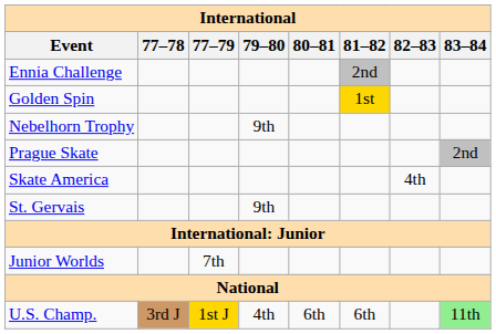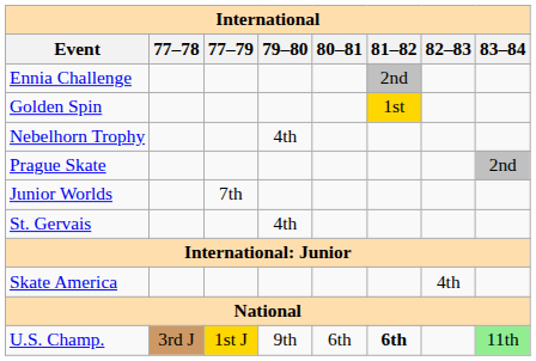 <table class="wikitable" style="text-align:center">
 <tr>
 <th colspan="8" style="background-color: #ffdead; " align="center">International</th>
 </tr>
 <tr>
 <th>Event</th>
 <th>77–78</th>
 <th>77–79</th>
 <th>79–80</th>
 <th>80–81</th>
 <th>81–82</th>
 <th>82–83</th>
 <th>83–84</th>
 </tr>
 <tr>
 <td align=left><a href='#'>Ennia Challenge</a></td>
 <td></td>
 <td></td>
 <td></td>
 <td></td>
 <td bgcolor=silver>2nd</td>
 <td></td>
 <td></td>
 </tr>
 <tr>
 <td align=left><a href='#'>Golden Spin</a></td>
 <td></td>
 <td></td>
 <td></td>
 <td></td>
 <td bgcolor=gold>1st</td>
 <td></td>
 <td></td>
 </tr>
 <tr>
 <td align=left><a href='#'>Nebelhorn Trophy</a></td>
 <td></td>
 <td></td>
-<td>9th</td>
+<td>4th</td>
 <td></td>
 <td></td>
 <td></td>
 <td></td>
 </tr>
 <tr>
 <td align=left><a href='#'>Prague Skate</a></td>
 <td></td>
 <td></td>
 <td></td>
 <td></td>
 <td></td>
 <td></td>
 <td bgcolor=silver>2nd</td>
 </tr>
 <tr>
+<td align=left><a href='#'>Junior Worlds</a></td>
+<td></td>
+<td>7th</td>
+<td></td>
+<td></td>
+<td></td>
+<td></td>
+<td></td>
+</tr>
+<tr>
+<td align=left><a href='#'>St. Gervais</a></td>
+<td></td>
+<td></td>
+<td>4th</td>
+<td></td>
+<td></td>
+<td></td>
+<td></td>
+</tr>
+<tr>
+<th colspan="8" style="background-color: #ffdead; " align="center">International: Junior</th>
+</tr>
+<tr>
 <td align=left><a href='#'>Skate America</a></td>
 <td></td>
 <td></td>
 <td></td>
 <td></td>
 <td></td>
 <td>4th</td>
 <td></td>
 </tr>
 <tr>
-<td align=left><a href='#'>St. Gervais</a></td>
-<td></td>
-<td></td>
-<td>9th</td>
-<td></td>
-<td></td>
-<td></td>
-<td></td>
-</tr>
-<tr>
-<th colspan="8" style="background-color: #ffdead; " align="center">International: Junior</th>
-</tr>
-<tr>
-<td align=left><a href='#'>Junior Worlds</a></td>
-<td></td>
-<td>7th</td>
-<td></td>
-<td></td>
-<td></td>
-<td></td>
-<td></td>
-</tr>
-<tr>
 <th colspan="8" style="background-color: #ffdead; " align="center">National</th>
 </tr>
 <tr>
 <td align=left><a href='#'>U.S. Champ.</a></td>
 <td bgcolor="cc9966">3rd J</td>
 <td bgcolor=gold>1st J</td>
-<td>4th</td>
+<td>9th</td>
 <td>6th</td>
-<td>6th</td>
+<td><strong>6th</strong></td>
 <td></td>
 <td style="background: lightgreen;">11th</td>
 </tr>
 </table>
